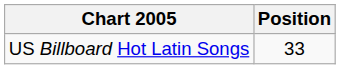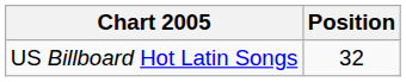 <table class="wikitable">
 <tr>
 <th>Chart 2005</th>
 <th>Position</th>
 </tr>
 <tr>
 <td>US <em>Billboard</em> <a href='#'>Hot Latin Songs</a></td>
-<td style="text-align:center;">33</td>
+<td style="text-align:center;">32</td>
 </tr>
 </table>
